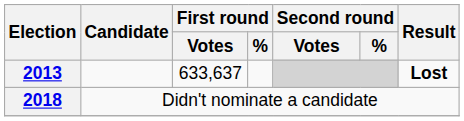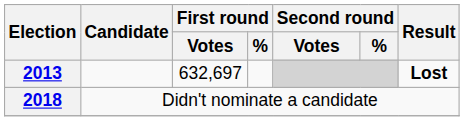 <table class=wikitable style=text-align:center>
 <tr>
 <th rowspan="2">Election</th>
 <th rowspan="2">Candidate</th>
 <th colspan="2" scope="col">First round</th>
 <th colspan="2">Second round</th>
 <th rowspan="2">Result</th>
 </tr>
 <tr>
 <th>Votes</th>
 <th>%</th>
 <th>Votes</th>
 <th>%</th>
 </tr>
 <tr>
 <th><a href='#'>2013</a></th>
 <td></td>
-<td>633,637</td>
+<td>632,697</td>
 <td></td>
 <td bgcolor=lightgrey colspan=2></td>
 <td><strong>Lost</strong> </td>
 </tr>
 <tr>
 <th><a href='#'>2018</a></th>
 <td colspan="6">Didn't nominate a candidate</td>
 </tr>
 <tr>
 </tr>
 </table>
